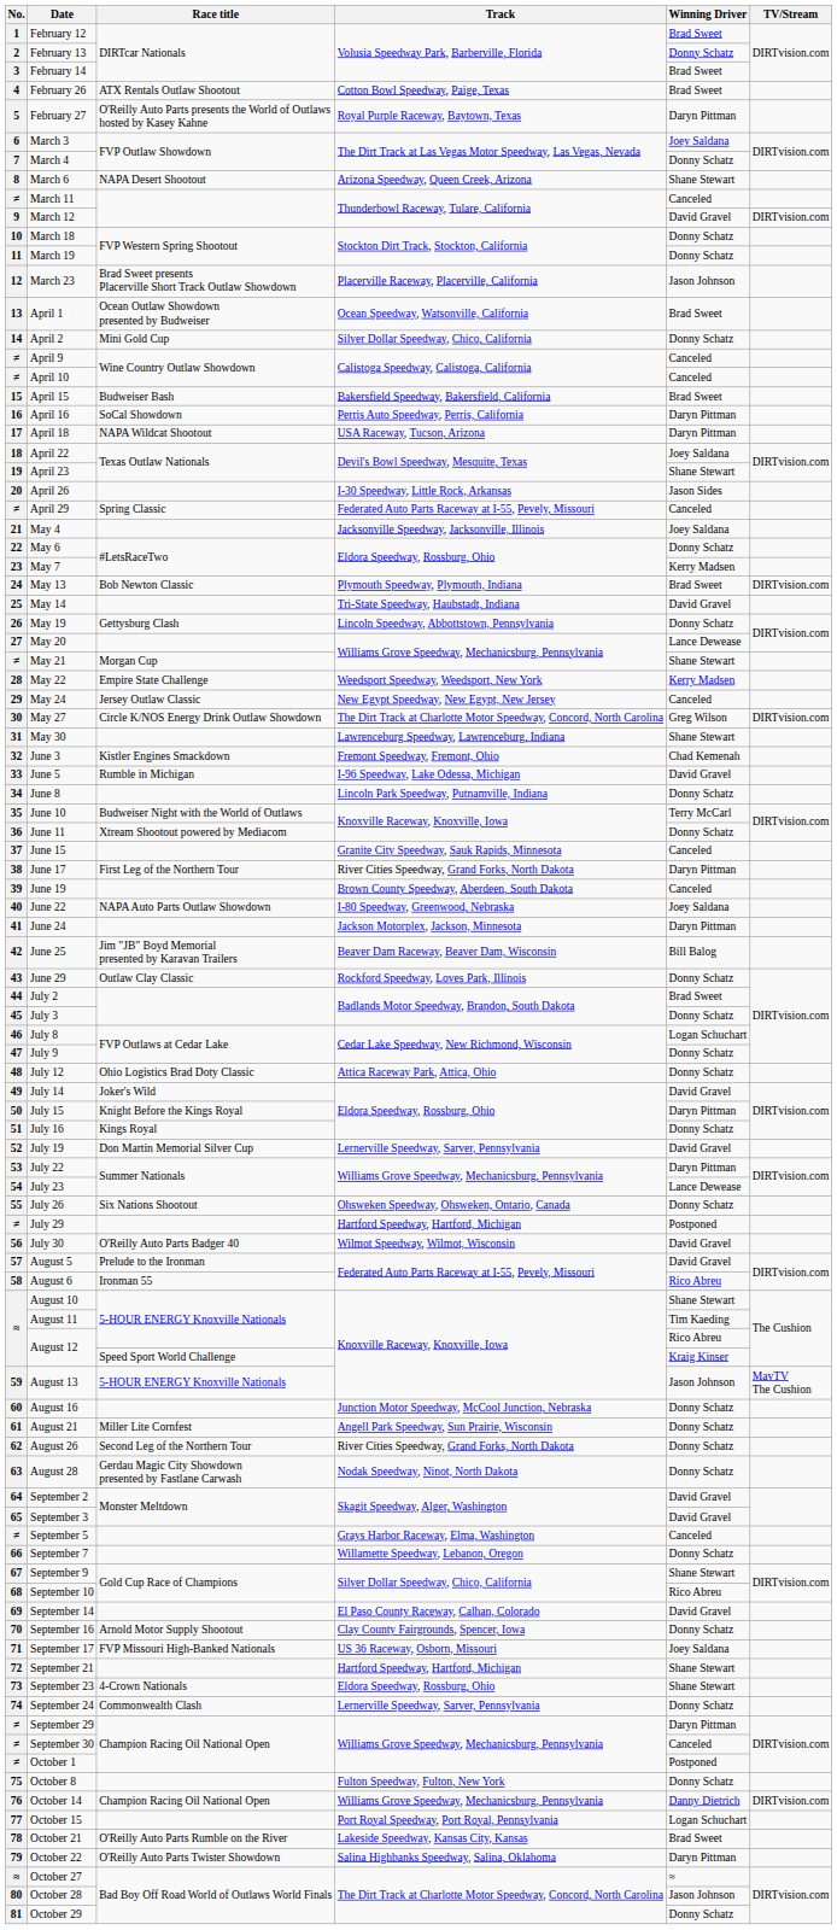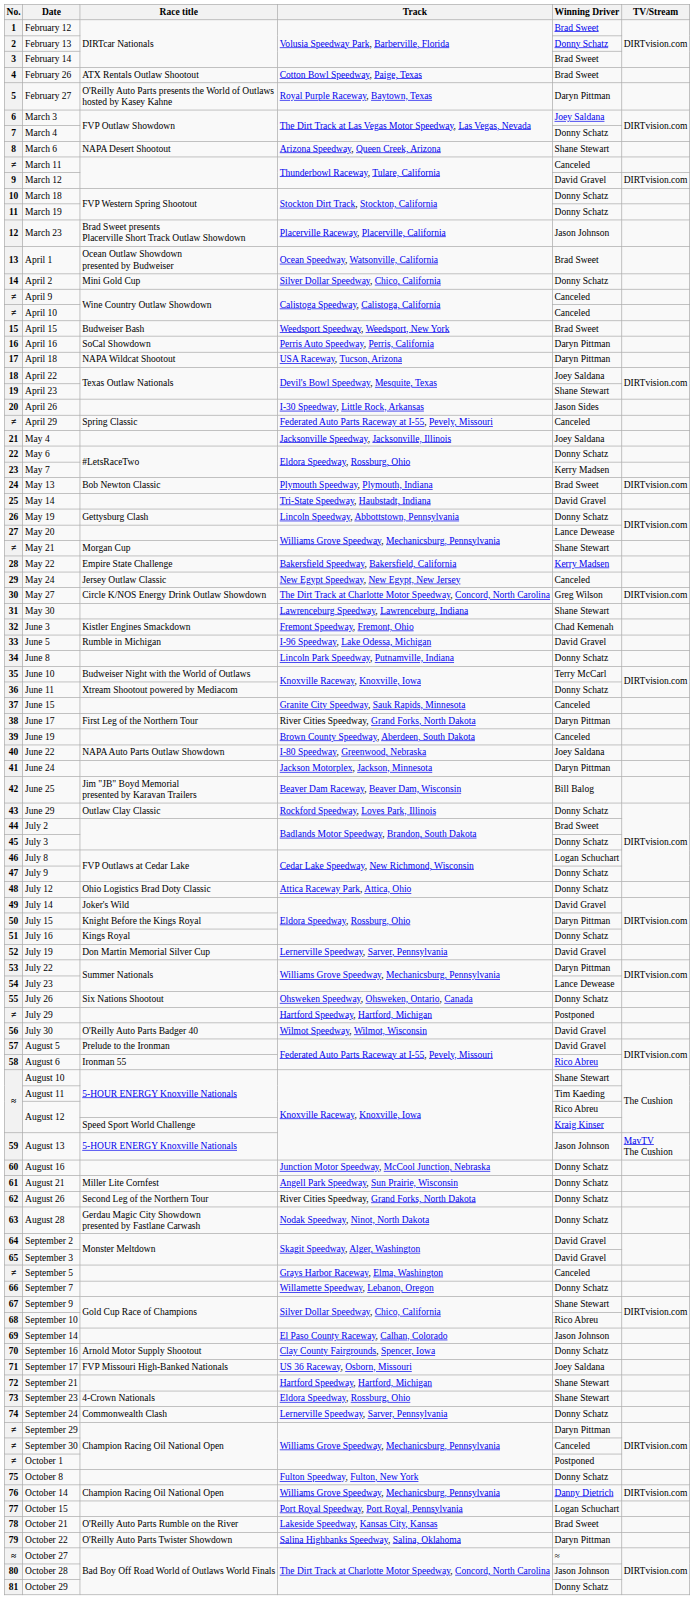 <table class="wikitable" style="font-size:85%;">
 <tr>
 <th>No.</th>
 <th>Date</th>
 <th>Race title</th>
 <th>Track</th>
 <th>Winning Driver</th>
 <th>TV/Stream</th>
 </tr>
 <tr>
 <th>1</th>
 <td>February 12</td>
 <td rowspan=3>DIRTcar Nationals</td>
 <td rowspan=3><a href='#'>Volusia Speedway Park</a>, <a href='#'>Barberville, Florida</a></td>
 <td><a href='#'>Brad Sweet</a></td>
 <td rowspan=3>DIRTvision.com</td>
 </tr>
 <tr>
 <th>2</th>
 <td>February 13</td>
 <td><a href='#'>Donny Schatz</a></td>
 </tr>
 <tr>
 <th>3</th>
 <td>February 14</td>
 <td>Brad Sweet</td>
 </tr>
 <tr>
 <th>4</th>
 <td>February 26</td>
 <td>ATX Rentals Outlaw Shootout</td>
 <td><a href='#'>Cotton Bowl Speedway</a>, <a href='#'>Paige, Texas</a></td>
 <td>Brad Sweet</td>
 <td></td>
 </tr>
 <tr>
 <th>5</th>
 <td>February 27</td>
 <td>O'Reilly Auto Parts presents the World of Outlaws<br>hosted by Kasey Kahne</td>
 <td><a href='#'>Royal Purple Raceway</a>, <a href='#'>Baytown, Texas</a></td>
 <td>Daryn Pittman</td>
 <td></td>
 </tr>
 <tr>
 <th>6</th>
 <td>March 3</td>
 <td rowspan=2>FVP Outlaw Showdown</td>
 <td rowspan=2><a href='#'>The Dirt Track at Las Vegas Motor Speedway</a>, <a href='#'>Las Vegas, Nevada</a></td>
 <td><a href='#'>Joey Saldana</a></td>
 <td rowspan=2>DIRTvision.com</td>
 </tr>
 <tr>
 <th>7</th>
 <td>March 4</td>
 <td>Donny Schatz</td>
 </tr>
 <tr>
 <th>8</th>
 <td>March 6</td>
 <td>NAPA Desert Shootout</td>
 <td><a href='#'>Arizona Speedway</a>, <a href='#'>Queen Creek, Arizona</a></td>
 <td>Shane Stewart</td>
 <td></td>
 </tr>
 <tr>
 <th>≠</th>
 <td>March 11</td>
 <td rowspan=2></td>
 <td rowspan=2><a href='#'>Thunderbowl Raceway</a>, <a href='#'>Tulare, California</a></td>
 <td>Canceled</td>
 <td></td>
 </tr>
 <tr>
 <th>9</th>
 <td>March 12</td>
 <td>David Gravel</td>
 <td>DIRTvision.com</td>
 </tr>
 <tr>
 <th>10</th>
 <td>March 18</td>
 <td rowspan=2>FVP Western Spring Shootout</td>
 <td rowspan=2><a href='#'>Stockton Dirt Track</a>, <a href='#'>Stockton, California</a></td>
 <td>Donny Schatz</td>
 <td></td>
 </tr>
 <tr>
 <th>11</th>
 <td>March 19</td>
 <td>Donny Schatz</td>
 <td></td>
 </tr>
 <tr>
 <th>12</th>
 <td>March 23</td>
 <td>Brad Sweet presents<br>Placerville Short Track Outlaw Showdown</td>
 <td><a href='#'>Placerville Raceway</a>, <a href='#'>Placerville, California</a></td>
 <td>Jason Johnson</td>
 <td></td>
 </tr>
 <tr>
 <th>13</th>
 <td>April 1</td>
 <td>Ocean Outlaw Showdown<br>presented by Budweiser</td>
 <td><a href='#'>Ocean Speedway</a>, <a href='#'>Watsonville, California</a></td>
 <td>Brad Sweet</td>
 <td></td>
 </tr>
 <tr>
 <th>14</th>
 <td>April 2</td>
 <td>Mini Gold Cup</td>
 <td><a href='#'>Silver Dollar Speedway</a>, <a href='#'>Chico, California</a></td>
 <td>Donny Schatz</td>
 <td></td>
 </tr>
 <tr>
 <th>≠</th>
 <td>April 9</td>
 <td rowspan=2>Wine Country Outlaw Showdown</td>
 <td rowspan=2><a href='#'>Calistoga Speedway</a>, <a href='#'>Calistoga, California</a></td>
 <td>Canceled </td>
 <td></td>
 </tr>
 <tr>
 <th>≠</th>
 <td>April 10</td>
 <td>Canceled </td>
 <td></td>
 </tr>
 <tr>
 <th>15</th>
 <td>April 15</td>
 <td>Budweiser Bash</td>
-<td><a href='#'>Bakersfield Speedway</a>, <a href='#'>Bakersfield, California</a></td>
+<td><a href='#'>Weedsport Speedway</a>, <a href='#'>Weedsport, New York</a></td>
 <td>Brad Sweet</td>
 <td></td>
 </tr>
 <tr>
 <th>16</th>
 <td>April 16</td>
 <td>SoCal Showdown</td>
 <td><a href='#'>Perris Auto Speedway</a>, <a href='#'>Perris, California</a></td>
 <td>Daryn Pittman</td>
 <td></td>
 </tr>
 <tr>
 <th>17</th>
 <td>April 18</td>
 <td>NAPA Wildcat Shootout</td>
 <td><a href='#'>USA Raceway</a>, <a href='#'>Tucson, Arizona</a></td>
 <td>Daryn Pittman</td>
 <td></td>
 </tr>
 <tr>
 <th>18</th>
 <td>April 22</td>
 <td rowspan=2>Texas Outlaw Nationals</td>
 <td rowspan=2><a href='#'>Devil's Bowl Speedway</a>, <a href='#'>Mesquite, Texas</a></td>
 <td>Joey Saldana</td>
 <td rowspan=2>DIRTvision.com</td>
 </tr>
 <tr>
 <th>19</th>
 <td>April 23</td>
 <td>Shane Stewart</td>
 </tr>
 <tr>
 <th>20</th>
 <td>April 26</td>
 <td></td>
 <td><a href='#'>I-30 Speedway</a>, <a href='#'>Little Rock, Arkansas</a></td>
 <td>Jason Sides</td>
 <td></td>
 </tr>
 <tr>
 <th>≠</th>
 <td>April 29</td>
 <td>Spring Classic</td>
 <td><a href='#'>Federated Auto Parts Raceway at I-55</a>, <a href='#'>Pevely, Missouri</a></td>
 <td>Canceled </td>
 <td></td>
 </tr>
 <tr>
 <th>21</th>
 <td>May 4</td>
 <td></td>
 <td><a href='#'>Jacksonville Speedway</a>, <a href='#'>Jacksonville, Illinois</a></td>
 <td>Joey Saldana</td>
 <td></td>
 </tr>
 <tr>
 <th>22</th>
 <td>May 6</td>
 <td rowspan=2>#LetsRaceTwo</td>
 <td rowspan=2><a href='#'>Eldora Speedway</a>, <a href='#'>Rossburg, Ohio</a></td>
 <td>Donny Schatz</td>
 <td></td>
 </tr>
 <tr>
 <th>23</th>
 <td>May 7</td>
 <td>Kerry Madsen</td>
 <td></td>
 </tr>
 <tr>
 <th>24</th>
 <td>May 13</td>
 <td>Bob Newton Classic</td>
 <td><a href='#'>Plymouth Speedway</a>, <a href='#'>Plymouth, Indiana</a></td>
 <td>Brad Sweet</td>
 <td>DIRTvision.com</td>
 </tr>
 <tr>
 <th>25</th>
 <td>May 14</td>
 <td></td>
 <td><a href='#'>Tri-State Speedway</a>, <a href='#'>Haubstadt, Indiana</a></td>
 <td>David Gravel</td>
 <td></td>
 </tr>
 <tr>
 <th>26</th>
 <td>May 19</td>
 <td>Gettysburg Clash</td>
 <td><a href='#'>Lincoln Speedway</a>, <a href='#'>Abbottstown, Pennsylvania</a></td>
 <td>Donny Schatz</td>
 <td rowspan=2>DIRTvision.com</td>
 </tr>
 <tr>
 <th>27</th>
 <td>May 20</td>
 <td></td>
 <td rowspan=2><a href='#'>Williams Grove Speedway</a>, <a href='#'>Mechanicsburg, Pennsylvania</a></td>
 <td>Lance Dewease</td>
 </tr>
 <tr>
 <th>≠</th>
 <td>May 21</td>
 <td>Morgan Cup</td>
 <td>Shane Stewart</td>
 <td></td>
 </tr>
 <tr>
 <th>28</th>
 <td>May 22</td>
 <td>Empire State Challenge</td>
-<td><a href='#'>Weedsport Speedway</a>, <a href='#'>Weedsport, New York</a></td>
+<td><a href='#'>Bakersfield Speedway</a>, <a href='#'>Bakersfield, California</a></td>
 <td><a href='#'>Kerry Madsen</a></td>
 <td></td>
 </tr>
 <tr>
 <th>29</th>
 <td>May 24</td>
 <td>Jersey Outlaw Classic</td>
 <td><a href='#'>New Egypt Speedway</a>, <a href='#'>New Egypt, New Jersey</a></td>
 <td>Canceled</td>
 <td></td>
 </tr>
 <tr>
 <th>30</th>
 <td>May 27</td>
 <td>Circle K/NOS Energy Drink Outlaw Showdown</td>
 <td><a href='#'>The Dirt Track at Charlotte Motor Speedway</a>, <a href='#'>Concord, North Carolina</a></td>
 <td>Greg Wilson</td>
 <td>DIRTvision.com</td>
 </tr>
 <tr>
 <th>31</th>
 <td>May 30</td>
 <td></td>
 <td><a href='#'>Lawrenceburg Speedway</a>, <a href='#'>Lawrenceburg, Indiana</a></td>
 <td>Shane Stewart</td>
 <td></td>
 </tr>
 <tr>
 <th>32</th>
 <td>June 3</td>
 <td>Kistler Engines Smackdown</td>
 <td><a href='#'>Fremont Speedway</a>, <a href='#'>Fremont, Ohio</a></td>
 <td>Chad Kemenah</td>
 <td></td>
 </tr>
 <tr>
 <th>33</th>
 <td>June 5</td>
 <td>Rumble in Michigan</td>
 <td><a href='#'>I-96 Speedway</a>, <a href='#'>Lake Odessa, Michigan</a></td>
 <td>David Gravel</td>
 <td></td>
 </tr>
 <tr>
 <th>34</th>
 <td>June 8</td>
 <td></td>
 <td><a href='#'>Lincoln Park Speedway</a>, <a href='#'>Putnamville, Indiana</a></td>
 <td>Donny Schatz</td>
 <td></td>
 </tr>
 <tr>
 <th>35</th>
 <td>June 10</td>
 <td>Budweiser Night with the World of Outlaws</td>
 <td rowspan=2><a href='#'>Knoxville Raceway</a>, <a href='#'>Knoxville, Iowa</a></td>
 <td>Terry McCarl</td>
 <td rowspan=2>DIRTvision.com</td>
 </tr>
 <tr>
 <th>36</th>
 <td>June 11</td>
 <td>Xtream Shootout powered by Mediacom</td>
 <td>Donny Schatz</td>
 </tr>
 <tr>
 <th>37</th>
 <td>June 15</td>
 <td></td>
 <td><a href='#'>Granite City Speedway</a>, <a href='#'>Sauk Rapids, Minnesota</a></td>
 <td>Canceled</td>
 <td></td>
 </tr>
 <tr>
 <th>38</th>
 <td>June 17</td>
 <td>First Leg of the Northern Tour</td>
 <td>River Cities Speedway, <a href='#'>Grand Forks, North Dakota</a></td>
 <td>Daryn Pittman</td>
 <td></td>
 </tr>
 <tr>
 <th>39</th>
 <td>June 19</td>
 <td></td>
 <td><a href='#'>Brown County Speedway</a>, <a href='#'>Aberdeen, South Dakota</a></td>
 <td>Canceled </td>
 <td></td>
 </tr>
 <tr>
 <th>40</th>
 <td>June 22</td>
 <td>NAPA Auto Parts Outlaw Showdown</td>
 <td><a href='#'>I-80 Speedway</a>, <a href='#'>Greenwood, Nebraska</a></td>
 <td>Joey Saldana</td>
 <td></td>
 </tr>
 <tr>
 <th>41</th>
 <td>June 24</td>
 <td></td>
 <td><a href='#'>Jackson Motorplex</a>, <a href='#'>Jackson, Minnesota</a></td>
 <td>Daryn Pittman</td>
 <td></td>
 </tr>
 <tr>
 <th>42</th>
 <td>June 25</td>
 <td>Jim "JB" Boyd Memorial<br>presented by Karavan Trailers</td>
 <td><a href='#'>Beaver Dam Raceway</a>, <a href='#'>Beaver Dam, Wisconsin</a></td>
 <td>Bill Balog</td>
 <td></td>
 </tr>
 <tr>
 <th>43</th>
 <td>June 29</td>
 <td>Outlaw Clay Classic</td>
 <td><a href='#'>Rockford Speedway</a>, <a href='#'>Loves Park, Illinois</a></td>
 <td>Donny Schatz</td>
 <td rowspan=5>DIRTvision.com</td>
 </tr>
 <tr>
 <th>44</th>
 <td>July 2</td>
 <td rowspan=2></td>
 <td rowspan=2><a href='#'>Badlands Motor Speedway</a>, <a href='#'>Brandon, South Dakota</a></td>
 <td>Brad Sweet</td>
 </tr>
 <tr>
 <th>45</th>
 <td>July 3</td>
 <td>Donny Schatz</td>
 </tr>
 <tr>
 <th>46</th>
 <td>July 8</td>
 <td rowspan=2>FVP Outlaws at Cedar Lake</td>
 <td rowspan=2><a href='#'>Cedar Lake Speedway</a>, <a href='#'>New Richmond, Wisconsin</a></td>
 <td>Logan Schuchart</td>
 </tr>
 <tr>
 <th>47</th>
 <td>July 9</td>
 <td>Donny Schatz</td>
 </tr>
 <tr>
 <th>48</th>
 <td>July 12</td>
 <td>Ohio Logistics Brad Doty Classic</td>
 <td><a href='#'>Attica Raceway Park</a>, <a href='#'>Attica, Ohio</a></td>
 <td>Donny Schatz</td>
 <td></td>
 </tr>
 <tr>
 <th>49</th>
 <td>July 14</td>
 <td>Joker's Wild</td>
 <td rowspan=3><a href='#'>Eldora Speedway</a>, <a href='#'>Rossburg, Ohio</a></td>
 <td>David Gravel</td>
 <td rowspan=3>DIRTvision.com</td>
 </tr>
 <tr>
 <th>50</th>
 <td>July 15</td>
 <td>Knight Before the Kings Royal</td>
 <td>Daryn Pittman</td>
 </tr>
 <tr>
 <th>51</th>
 <td>July 16</td>
 <td>Kings Royal</td>
 <td>Donny Schatz</td>
 </tr>
 <tr>
 <th>52</th>
 <td>July 19</td>
 <td>Don Martin Memorial Silver Cup</td>
 <td><a href='#'>Lernerville Speedway</a>, <a href='#'>Sarver, Pennsylvania</a></td>
 <td>David Gravel</td>
 <td></td>
 </tr>
 <tr>
 <th>53</th>
 <td>July 22</td>
 <td rowspan=2>Summer Nationals</td>
 <td rowspan=2><a href='#'>Williams Grove Speedway</a>, <a href='#'>Mechanicsburg, Pennsylvania</a></td>
 <td>Daryn Pittman</td>
 <td rowspan=2>DIRTvision.com</td>
 </tr>
 <tr>
 <th>54</th>
 <td>July 23</td>
 <td>Lance Dewease</td>
 </tr>
 <tr>
 <th>55</th>
 <td>July 26</td>
 <td>Six Nations Shootout</td>
 <td><a href='#'>Ohsweken Speedway</a>, <a href='#'>Ohsweken, Ontario</a>, <a href='#'>Canada</a></td>
 <td>Donny Schatz</td>
 <td></td>
 </tr>
 <tr>
 <th>≠</th>
 <td>July 29</td>
 <td></td>
 <td><a href='#'>Hartford Speedway</a>, <a href='#'>Hartford, Michigan</a></td>
 <td>Postponed</td>
 <td></td>
 </tr>
 <tr>
 <th>56</th>
 <td>July 30</td>
 <td>O'Reilly Auto Parts Badger 40</td>
 <td><a href='#'>Wilmot Speedway</a>, <a href='#'>Wilmot, Wisconsin</a></td>
 <td>David Gravel</td>
 <td></td>
 </tr>
 <tr>
 <th>57</th>
 <td>August 5</td>
 <td>Prelude to the Ironman</td>
 <td rowspan=2><a href='#'>Federated Auto Parts Raceway at I-55</a>, <a href='#'>Pevely, Missouri</a></td>
 <td>David Gravel</td>
 <td rowspan=2>DIRTvision.com</td>
 </tr>
 <tr>
 <th>58</th>
 <td>August 6</td>
 <td>Ironman 55</td>
 <td><a href='#'>Rico Abreu</a></td>
 </tr>
 <tr>
 <th rowspan=4>≈</th>
 <td>August 10</td>
 <td rowspan=3><a href='#'>5-HOUR ENERGY Knoxville Nationals</a></td>
 <td rowspan=5><a href='#'>Knoxville Raceway</a>, <a href='#'>Knoxville, Iowa</a></td>
 <td>Shane Stewart</td>
 <td rowspan=4>The Cushion</td>
 </tr>
 <tr>
 <td>August 11</td>
 <td>Tim Kaeding</td>
 </tr>
 <tr>
 <td rowspan=2>August 12</td>
 <td>Rico Abreu</td>
 </tr>
 <tr>
 <td>Speed Sport World Challenge</td>
 <td><a href='#'>Kraig Kinser</a></td>
 </tr>
 <tr>
 <th>59</th>
 <td>August 13</td>
 <td><a href='#'>5-HOUR ENERGY Knoxville Nationals</a></td>
 <td>Jason Johnson</td>
 <td><a href='#'>MavTV</a><br>The Cushion</td>
 </tr>
 <tr>
 <th>60</th>
 <td>August 16</td>
 <td></td>
 <td><a href='#'>Junction Motor Speedway</a>, <a href='#'>McCool Junction, Nebraska</a></td>
 <td>Donny Schatz</td>
 <td></td>
 </tr>
 <tr>
 <th>61</th>
 <td>August 21</td>
 <td>Miller Lite Cornfest</td>
 <td><a href='#'>Angell Park Speedway</a>, <a href='#'>Sun Prairie, Wisconsin</a></td>
 <td>Donny Schatz</td>
 <td></td>
 </tr>
 <tr>
 <th>62</th>
 <td>August 26</td>
 <td>Second Leg of the Northern Tour</td>
 <td>River Cities Speedway, <a href='#'>Grand Forks, North Dakota</a></td>
 <td>Donny Schatz</td>
 <td></td>
 </tr>
 <tr>
 <th>63</th>
 <td>August 28</td>
 <td>Gerdau Magic City Showdown<br>presented by Fastlane Carwash</td>
 <td><a href='#'>Nodak Speedway</a>, <a href='#'>Ninot, North Dakota</a></td>
 <td>Donny Schatz</td>
 <td></td>
 </tr>
 <tr>
 <th>64</th>
 <td>September 2</td>
 <td rowspan=2>Monster Meltdown</td>
 <td rowspan=2><a href='#'>Skagit Speedway</a>, <a href='#'>Alger, Washington</a></td>
 <td>David Gravel</td>
 <td rowspan=2></td>
 </tr>
 <tr>
 <th>65</th>
 <td>September 3</td>
 <td>David Gravel</td>
 </tr>
 <tr>
 <th>≠</th>
 <td>September 5</td>
 <td></td>
 <td><a href='#'>Grays Harbor Raceway</a>, <a href='#'>Elma, Washington</a></td>
 <td>Canceled </td>
 <td></td>
 </tr>
 <tr>
 <th>66</th>
 <td>September 7</td>
 <td></td>
 <td><a href='#'>Willamette Speedway</a>, <a href='#'>Lebanon, Oregon</a></td>
 <td>Donny Schatz</td>
 <td></td>
 </tr>
 <tr>
 <th>67</th>
 <td>September 9</td>
 <td rowspan=2>Gold Cup Race of Champions</td>
 <td rowspan=2><a href='#'>Silver Dollar Speedway</a>, <a href='#'>Chico, California</a></td>
 <td>Shane Stewart</td>
 <td rowspan=2>DIRTvision.com</td>
 </tr>
 <tr>
 <th>68</th>
 <td>September 10</td>
 <td>Rico Abreu</td>
 </tr>
 <tr>
 <th>69</th>
 <td>September 14</td>
 <td></td>
 <td><a href='#'>El Paso County Raceway</a>, <a href='#'>Calhan, Colorado</a></td>
-<td>David Gravel</td>
+<td>Jason Johnson</td>
 <td></td>
 </tr>
 <tr>
 <th>70</th>
 <td>September 16</td>
 <td>Arnold Motor Supply Shootout</td>
 <td><a href='#'>Clay County Fairgrounds</a>, <a href='#'>Spencer, Iowa</a></td>
 <td>Donny Schatz</td>
 <td></td>
 </tr>
 <tr>
 <th>71</th>
 <td>September 17</td>
 <td>FVP Missouri High-Banked Nationals</td>
 <td><a href='#'>US 36 Raceway</a>, <a href='#'>Osborn, Missouri</a></td>
 <td>Joey Saldana</td>
 <td></td>
 </tr>
 <tr>
 <th>72</th>
 <td>September 21</td>
 <td></td>
 <td><a href='#'>Hartford Speedway</a>, <a href='#'>Hartford, Michigan</a></td>
 <td>Shane Stewart</td>
 <td></td>
 </tr>
 <tr>
 <th>73</th>
 <td>September 23</td>
 <td>4-Crown Nationals</td>
 <td><a href='#'>Eldora Speedway</a>, <a href='#'>Rossburg, Ohio</a></td>
 <td>Shane Stewart</td>
 <td></td>
 </tr>
 <tr>
 <th>74</th>
 <td>September 24</td>
 <td>Commonwealth Clash</td>
 <td><a href='#'>Lernerville Speedway</a>, <a href='#'>Sarver, Pennsylvania</a></td>
 <td>Donny Schatz</td>
 <td></td>
 </tr>
 <tr>
 <th>≠</th>
 <td>September 29</td>
 <td rowspan=3>Champion Racing Oil National Open</td>
 <td rowspan=3><a href='#'>Williams Grove Speedway</a>, <a href='#'>Mechanicsburg, Pennsylvania</a></td>
 <td>Daryn Pittman</td>
 <td rowspan=3>DIRTvision.com</td>
 </tr>
 <tr>
 <th>≠</th>
 <td>September 30</td>
 <td>Canceled</td>
 </tr>
 <tr>
 <th>≠</th>
 <td>October 1</td>
 <td>Postponed</td>
 </tr>
 <tr>
 <th>75</th>
 <td>October 8</td>
 <td></td>
 <td><a href='#'>Fulton Speedway</a>, <a href='#'>Fulton, New York</a></td>
 <td>Donny Schatz</td>
 <td></td>
 </tr>
 <tr>
 <th>76</th>
 <td>October 14</td>
 <td>Champion Racing Oil National Open</td>
 <td><a href='#'>Williams Grove Speedway</a>, <a href='#'>Mechanicsburg, Pennsylvania</a></td>
 <td><a href='#'>Danny Dietrich</a></td>
 <td>DIRTvision.com</td>
 </tr>
 <tr>
 <th>77</th>
 <td>October 15</td>
 <td></td>
 <td><a href='#'>Port Royal Speedway</a>, <a href='#'>Port Royal, Pennsylvania</a></td>
 <td>Logan Schuchart</td>
 <td></td>
 </tr>
 <tr>
 <th>78</th>
 <td>October 21</td>
 <td>O'Reilly Auto Parts Rumble on the River</td>
 <td><a href='#'>Lakeside Speedway</a>, <a href='#'>Kansas City, Kansas</a></td>
 <td>Brad Sweet</td>
 <td></td>
 </tr>
 <tr>
 <th>79</th>
 <td>October 22</td>
 <td>O'Reilly Auto Parts Twister Showdown</td>
 <td><a href='#'>Salina Highbanks Speedway</a>, <a href='#'>Salina, Oklahoma</a></td>
 <td>Daryn Pittman</td>
 <td></td>
 </tr>
 <tr>
 <th>≈</th>
 <td>October 27</td>
 <td rowspan=3>Bad Boy Off Road World of Outlaws World Finals</td>
 <td rowspan=3><a href='#'>The Dirt Track at Charlotte Motor Speedway</a>, <a href='#'>Concord, North Carolina</a></td>
 <td>≈</td>
 <td rowspan=3>DIRTvision.com</td>
 </tr>
 <tr>
 <th>80</th>
 <td>October 28</td>
 <td>Jason Johnson</td>
 </tr>
 <tr>
 <th>81</th>
 <td>October 29</td>
 <td>Donny Schatz</td>
 </tr>
 </table>
